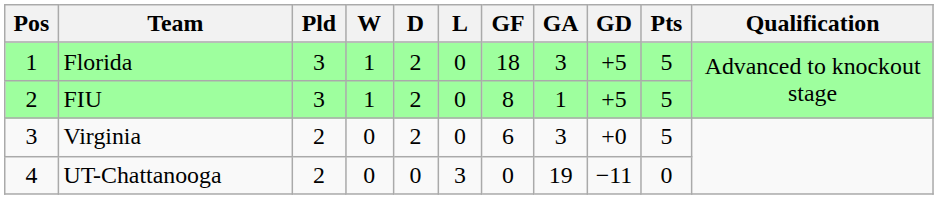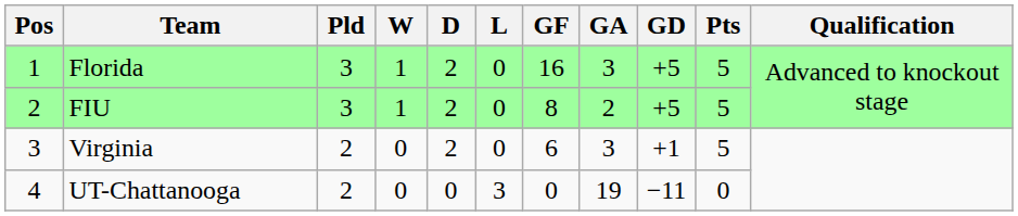 <table class="wikitable" style="text-align:center; margin: 1em auto">
 <tr>
 <th style="width:2em">Pos</th>
 <th style="width:13em">Team</th>
 <th style="width:2em">Pld</th>
 <th style="width:2em">W</th>
 <th style="width:2em">D</th>
 <th style="width:2em">L</th>
 <th style="width:2em">GF</th>
 <th style="width:2em">GA</th>
 <th style="width:2em">GD</th>
 <th style="width:2em">Pts</th>
 <th style="width:13em">Qualification</th>
 </tr>
 <tr bgcolor="#9eff9e">
 <td>1</td>
 <td style="text-align:left">Florida</td>
 <td>3</td>
 <td>1</td>
 <td>2</td>
 <td>0</td>
-<td>18</td>
+<td>16</td>
 <td>3</td>
 <td>+5</td>
 <td>5</td>
 <td rowspan="2">Advanced to knockout stage</td>
 </tr>
 <tr bgcolor="#9eff9e">
 <td>2</td>
 <td style="text-align:left">FIU</td>
 <td>3</td>
 <td>1</td>
 <td>2</td>
 <td>0</td>
 <td>8</td>
-<td>1</td>
+<td>2</td>
 <td>+5</td>
 <td>5</td>
 </tr>
 <tr>
 <td>3</td>
 <td style="text-align:left">Virginia</td>
 <td>2</td>
 <td>0</td>
 <td>2</td>
 <td>0</td>
 <td>6</td>
 <td>3</td>
-<td>+0</td>
+<td>+1</td>
 <td>5</td>
 <td rowspan="2"></td>
 </tr>
 <tr>
 <td>4</td>
 <td style="text-align:left">UT-Chattanooga</td>
 <td>2</td>
 <td>0</td>
 <td>0</td>
 <td>3</td>
 <td>0</td>
 <td>19</td>
 <td>−11</td>
 <td>0</td>
 </tr>
 </table>
